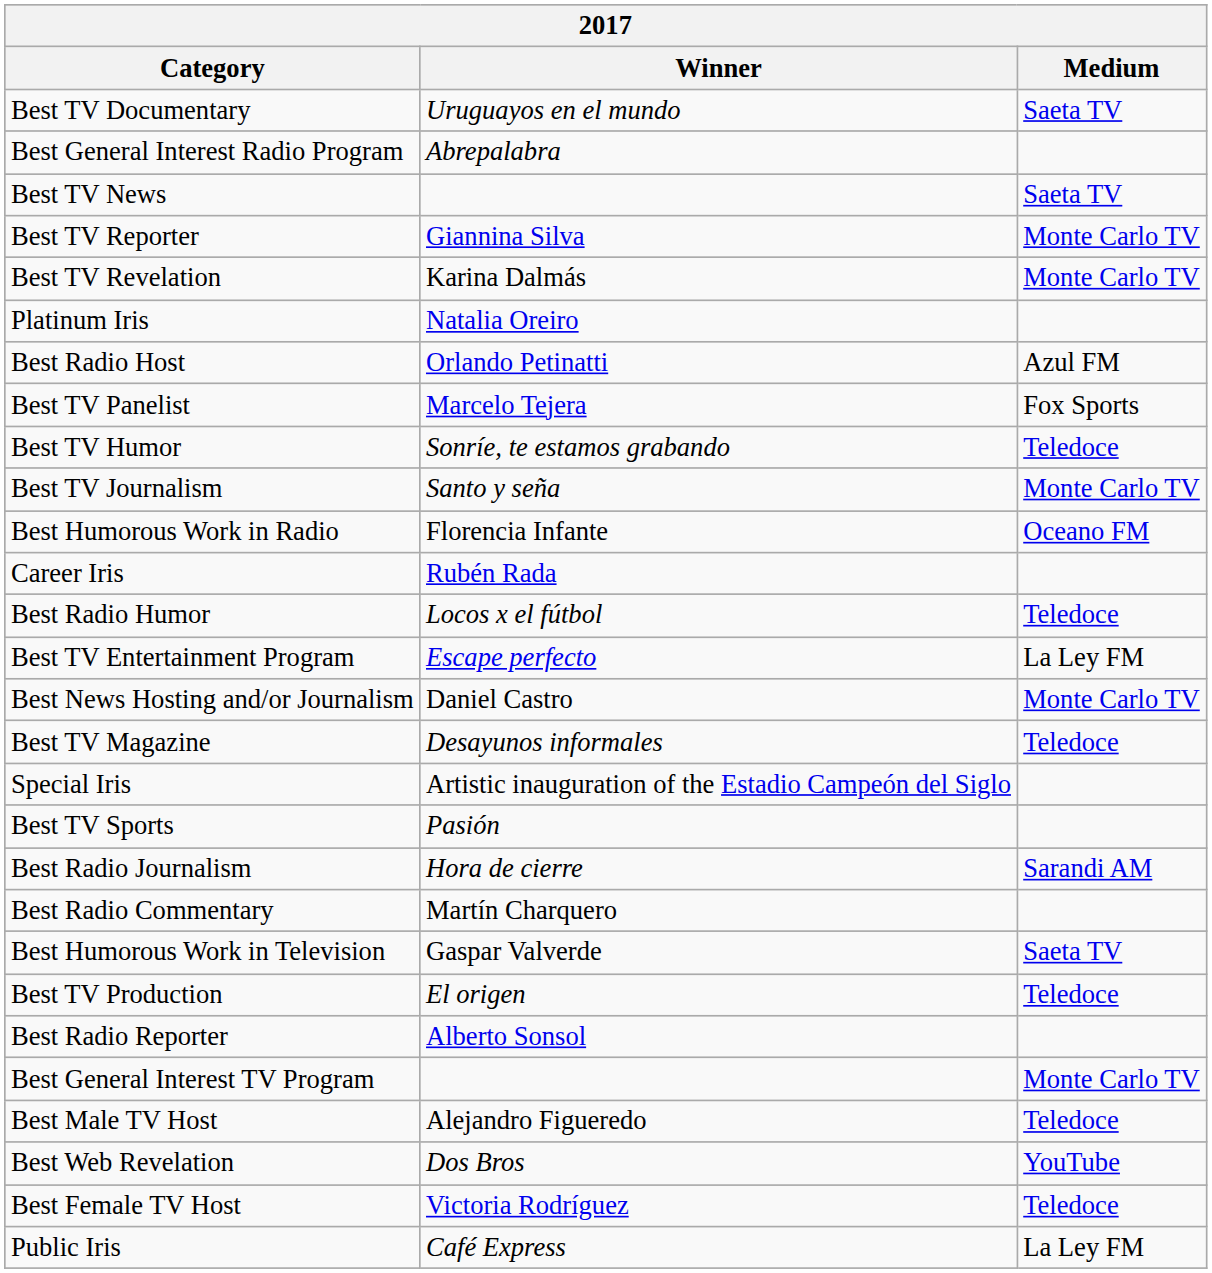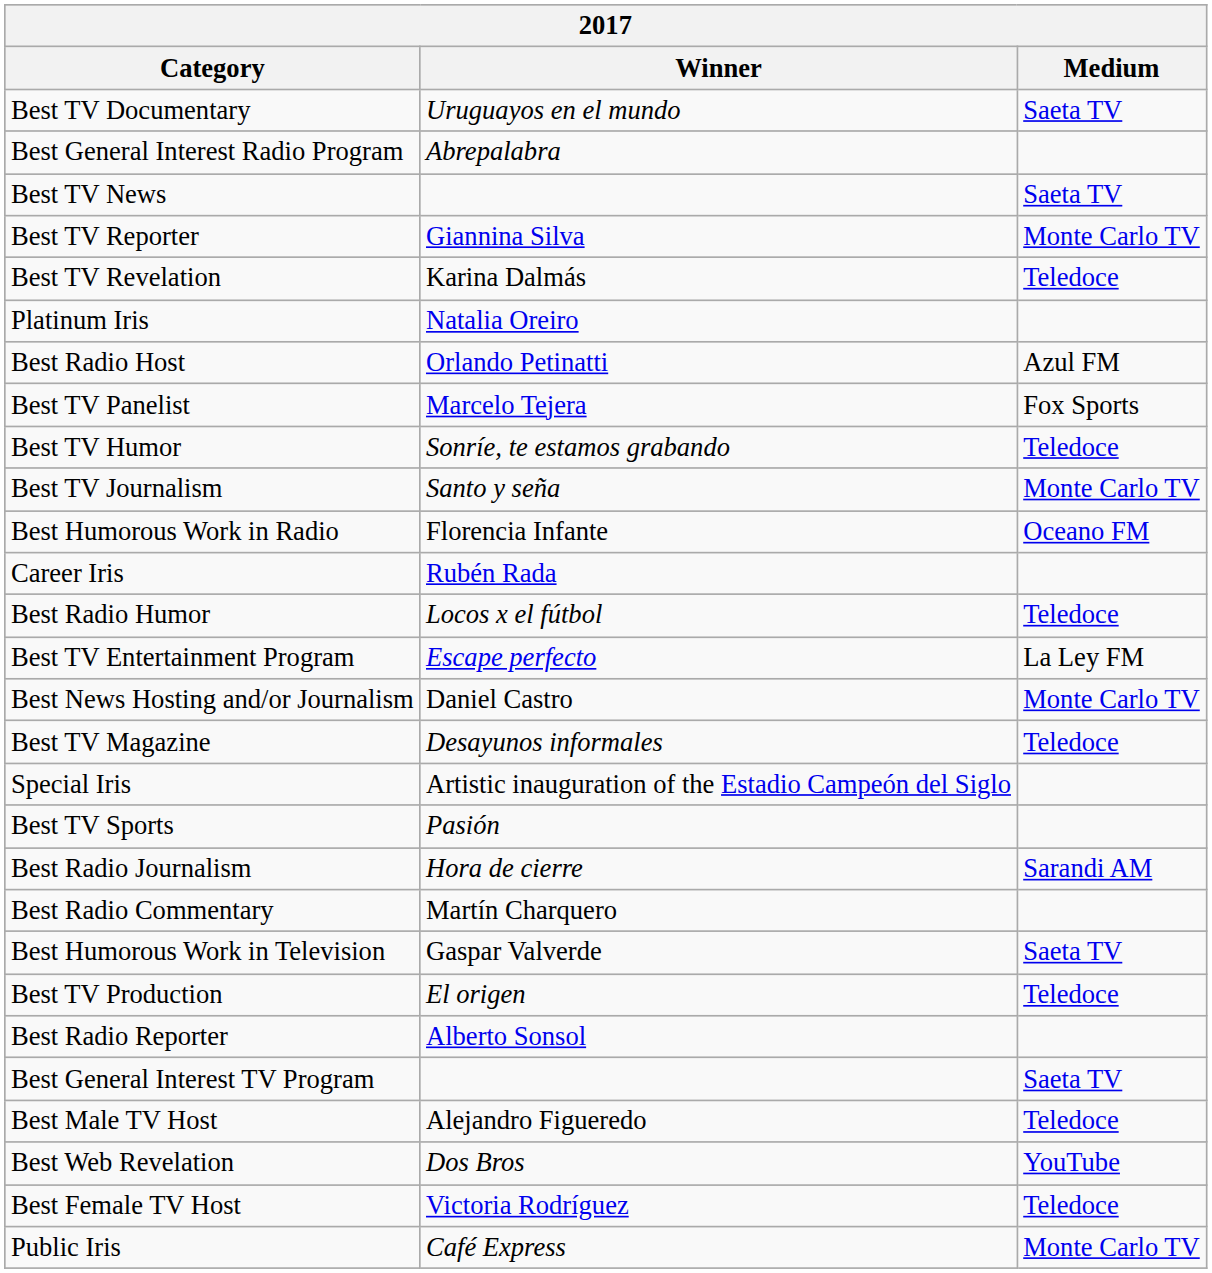 <table class="wikitable">
 <tr>
 <th colspan="3">2017</th>
 </tr>
 <tr>
 <th>Category</th>
 <th>Winner</th>
 <th>Medium</th>
 </tr>
 <tr>
 <td>Best TV Documentary</td>
 <td><em>Uruguayos en el mundo</em></td>
 <td><a href='#'>Saeta TV</a></td>
 </tr>
 <tr>
 <td>Best General Interest Radio Program</td>
 <td><em>Abrepalabra</em></td>
 <td></td>
 </tr>
 <tr>
 <td>Best TV News</td>
 <td><em></em></td>
 <td><a href='#'>Saeta TV</a></td>
 </tr>
 <tr>
 <td>Best TV Reporter</td>
 <td><a href='#'>Giannina Silva</a></td>
 <td><a href='#'>Monte Carlo TV</a></td>
 </tr>
 <tr>
 <td>Best TV Revelation</td>
 <td>Karina Dalmás</td>
-<td><a href='#'>Monte Carlo TV</a></td>
+<td><a href='#'>Teledoce</a></td>
 </tr>
 <tr>
 <td>Platinum Iris</td>
 <td><a href='#'>Natalia Oreiro</a></td>
 <td></td>
 </tr>
 <tr>
 <td>Best Radio Host</td>
 <td><a href='#'>Orlando Petinatti</a></td>
 <td>Azul FM</td>
 </tr>
 <tr>
 <td>Best TV Panelist</td>
 <td><a href='#'>Marcelo Tejera</a></td>
 <td>Fox Sports</td>
 </tr>
 <tr>
 <td>Best TV Humor</td>
 <td><em>Sonríe, te estamos grabando</em></td>
 <td><a href='#'>Teledoce</a></td>
 </tr>
 <tr>
 <td>Best TV Journalism</td>
 <td><em>Santo y seña</em></td>
 <td><a href='#'>Monte Carlo TV</a></td>
 </tr>
 <tr>
 <td>Best Humorous Work in Radio</td>
 <td>Florencia Infante</td>
 <td><a href='#'>Oceano FM</a></td>
 </tr>
 <tr>
 <td>Career Iris</td>
 <td><a href='#'>Rubén Rada</a></td>
 <td></td>
 </tr>
 <tr>
 <td>Best Radio Humor</td>
 <td><em>Locos x el fútbol</em></td>
 <td><a href='#'>Teledoce</a></td>
 </tr>
 <tr>
 <td>Best TV Entertainment Program</td>
 <td><em><a href='#'>Escape perfecto</a></em></td>
 <td>La Ley FM</td>
 </tr>
 <tr>
 <td>Best News Hosting and/or Journalism</td>
 <td>Daniel Castro</td>
 <td><a href='#'>Monte Carlo TV</a></td>
 </tr>
 <tr>
 <td>Best TV Magazine</td>
 <td><em>Desayunos informales</em></td>
 <td><a href='#'>Teledoce</a></td>
 </tr>
 <tr>
 <td>Special Iris</td>
 <td>Artistic inauguration of the <a href='#'>Estadio Campeón del Siglo</a></td>
 <td></td>
 </tr>
 <tr>
 <td>Best TV Sports</td>
 <td><em>Pasión</em></td>
 <td></td>
 </tr>
 <tr>
 <td>Best Radio Journalism</td>
 <td><em>Hora de cierre</em></td>
 <td><a href='#'>Sarandi AM</a></td>
 </tr>
 <tr>
 <td>Best Radio Commentary</td>
 <td>Martín Charquero</td>
 <td></td>
 </tr>
 <tr>
 <td>Best Humorous Work in Television</td>
 <td>Gaspar Valverde</td>
 <td><a href='#'>Saeta TV</a></td>
 </tr>
 <tr>
 <td>Best TV Production</td>
 <td><em>El origen</em></td>
 <td><a href='#'>Teledoce</a></td>
 </tr>
 <tr>
 <td>Best Radio Reporter</td>
 <td><a href='#'>Alberto Sonsol</a></td>
 <td></td>
 </tr>
 <tr>
 <td>Best General Interest TV Program</td>
 <td><em></em></td>
-<td><a href='#'>Monte Carlo TV</a></td>
+<td><a href='#'>Saeta TV</a></td>
 </tr>
 <tr>
 <td>Best Male TV Host</td>
 <td>Alejandro Figueredo</td>
 <td><a href='#'>Teledoce</a></td>
 </tr>
 <tr>
 <td>Best Web Revelation</td>
 <td><em>Dos Bros</em></td>
 <td><a href='#'>YouTube</a></td>
 </tr>
 <tr>
 <td>Best Female TV Host</td>
 <td><a href='#'>Victoria Rodríguez</a></td>
 <td><a href='#'>Teledoce</a></td>
 </tr>
 <tr>
 <td>Public Iris</td>
 <td><em>Café Express</em></td>
-<td>La Ley FM</td>
+<td><a href='#'>Monte Carlo TV</a></td>
 </tr>
 </table>
